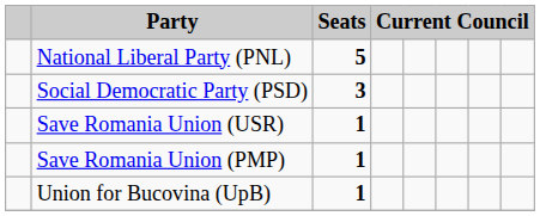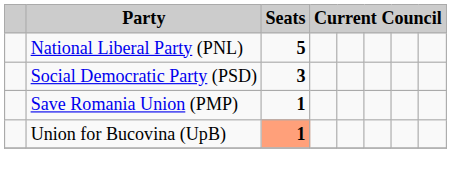 <table class="wikitable">
 <tr>
 <th style="background:#ccc">   </th>
 <th style="background:#ccc">Party</th>
 <th style="background:#ccc">Seats</th>
 <th style="background:#ccc" colspan="5">Current Council</th>
 </tr>
 <tr>
 <td>  </td>
 <td><a href='#'>National Liberal Party</a> (PNL)</td>
 <td style="text-align: right"><strong>5</strong></td>
 <td>  </td>
 <td>  </td>
 <td>  </td>
 <td>  </td>
 <td>  </td>
 </tr>
 <tr>
 <td>  </td>
 <td><a href='#'>Social Democratic Party</a> (PSD)</td>
 <td style="text-align: right"><strong>3</strong></td>
 <td>  </td>
 <td>  </td>
 <td>  </td>
 <td> </td>
 <td> </td>
 </tr>
 <tr>
 <td>  </td>
-<td><a href='#'>Save Romania Union</a> (USR)</td>
-<td style="text-align: right"><strong>1</strong></td>
-<td>  </td>
-<td> </td>
-<td> </td>
-<td> </td>
-<td> </td>
-</tr>
-<tr>
-<td>  </td>
 <td><a href='#'>Save Romania Union</a> (PMP)</td>
 <td style="text-align: right"><strong>1</strong></td>
 <td>  </td>
 <td> </td>
 <td> </td>
 <td> </td>
 <td> </td>
 </tr>
 <tr>
 <td>  </td>
 <td>Union for Bucovina (UpB)</td>
-<td style="text-align: right"><strong>1</strong></td>
+<td style="background: lightsalmon; text-align: right"><strong>1</strong></td>
 <td>  </td>
 <td> </td>
 <td> </td>
 <td> </td>
 <td> </td>
 </tr>
 <tr>
 </tr>
 </table>
